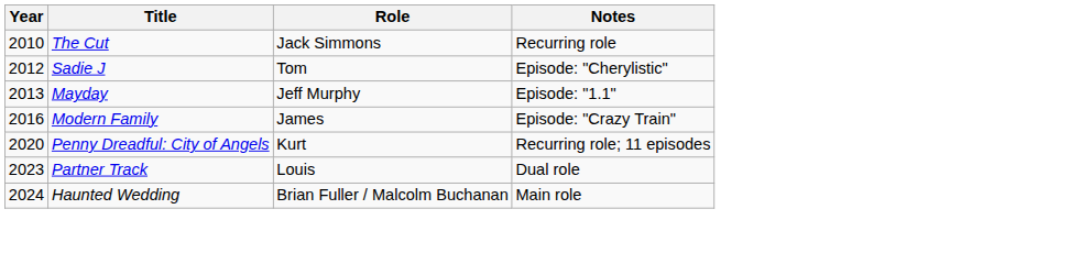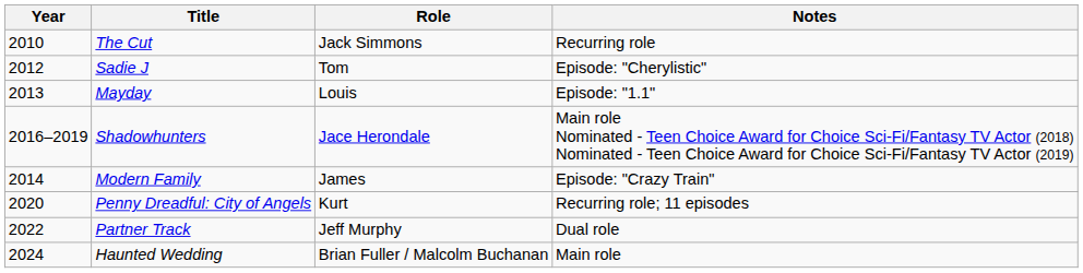 <table class="wikitable sortable">
 <tr>
 <th>Year</th>
 <th>Title</th>
 <th>Role</th>
 <th class="unsortable">Notes</th>
 </tr>
 <tr>
 <td>2010</td>
 <td><em><a href='#'>The Cut</a></em></td>
 <td>Jack Simmons</td>
 <td>Recurring role</td>
 </tr>
 <tr>
 <td>2012</td>
 <td><em><a href='#'>Sadie J</a></em></td>
 <td>Tom</td>
 <td>Episode: "Cherylistic"</td>
 </tr>
 <tr>
 <td>2013</td>
 <td><em><a href='#'>Mayday</a></em></td>
-<td>Jeff Murphy</td>
+<td>Louis</td>
 <td>Episode: "1.1"</td>
 </tr>
 <tr>
-<td>2016</td>
+<td>2016–2019</td>
+<td><em><a href='#'>Shadowhunters</a></em></td>
+<td><a href='#'>Jace Herondale</a></td>
+<td>Main role<br>Nominated - <a href='#'>Teen Choice Award for Choice Sci-Fi/Fantasy TV Actor</a> <small>(2018)</small> <br>Nominated - Teen Choice Award for Choice Sci-Fi/Fantasy TV Actor <small>(2019)</small></td>
+</tr>
+<tr>
+<td>2014</td>
 <td><em><a href='#'>Modern Family</a></em></td>
 <td>James</td>
 <td>Episode: "Crazy Train"</td>
 </tr>
 <tr>
 <td>2020</td>
 <td><em><a href='#'>Penny Dreadful: City of Angels</a></em></td>
 <td>Kurt</td>
 <td>Recurring role; 11 episodes</td>
 </tr>
 <tr>
-<td>2023</td>
+<td>2022</td>
 <td><em><a href='#'>Partner Track</a></em></td>
-<td>Louis</td>
+<td>Jeff Murphy</td>
 <td>Dual role</td>
 </tr>
 <tr>
 <td>2024</td>
 <td><em>Haunted Wedding</em></td>
 <td>Brian Fuller / Malcolm Buchanan</td>
 <td>Main role</td>
 </tr>
 </table>
